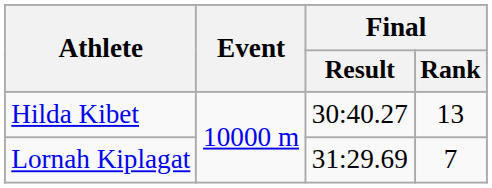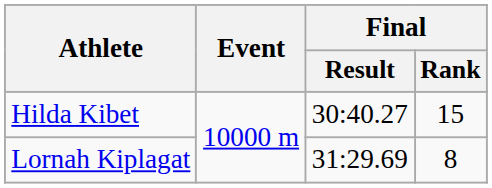 <table class=wikitable style="font-size:90%">
 <tr>
 <th rowspan="2">Athlete</th>
 <th rowspan="2">Event</th>
 <th colspan="2">Final</th>
 </tr>
 <tr style="font-size:95%">
 <th>Result</th>
 <th>Rank</th>
 </tr>
 <tr align=center>
 <td align=left><a href='#'>Hilda Kibet</a></td>
 <td align=left rowspan=2><a href='#'>10000 m</a></td>
 <td>30:40.27</td>
-<td>13</td>
+<td>15</td>
 </tr>
 <tr align=center>
 <td align=left><a href='#'>Lornah Kiplagat</a></td>
 <td>31:29.69</td>
-<td>7</td>
+<td>8</td>
 </tr>
 </table>
